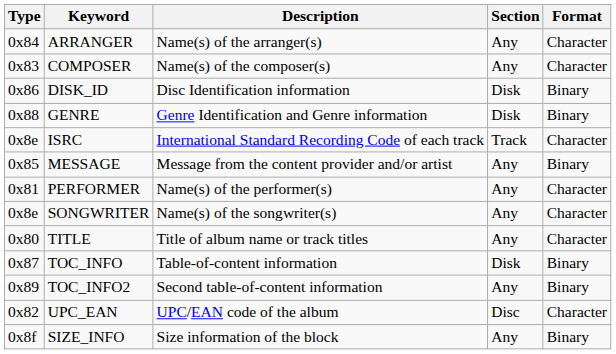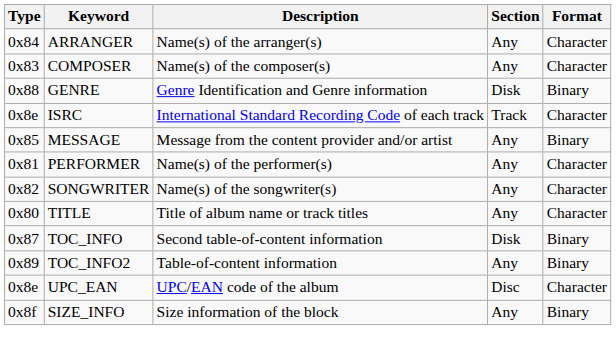 <table class="wikitable">
 <tr>
 <th>Type</th>
 <th>Keyword</th>
 <th>Description</th>
 <th>Section</th>
 <th>Format</th>
 </tr>
 <tr>
 <td>0x84</td>
 <td>ARRANGER</td>
 <td>Name(s) of the arranger(s)</td>
 <td>Any</td>
 <td>Character</td>
 </tr>
 <tr>
 <td>0x83</td>
 <td>COMPOSER</td>
 <td>Name(s) of the composer(s)</td>
 <td>Any</td>
 <td>Character</td>
-</tr>
-<tr>
-<td>0x86</td>
-<td>DISK_ID</td>
-<td>Disc Identification information</td>
-<td>Disk</td>
-<td>Binary</td>
 </tr>
 <tr>
 <td>0x88</td>
 <td>GENRE</td>
 <td><a href='#'>Genre</a> Identification and Genre information</td>
 <td>Disk</td>
 <td>Binary</td>
 </tr>
 <tr>
 <td>0x8e</td>
 <td>ISRC</td>
 <td><a href='#'>International Standard Recording Code</a> of each track</td>
 <td>Track</td>
 <td>Character</td>
 </tr>
 <tr>
 <td>0x85</td>
 <td>MESSAGE</td>
 <td>Message from the content provider and/or artist</td>
 <td>Any</td>
 <td>Binary</td>
 </tr>
 <tr>
 <td>0x81</td>
 <td>PERFORMER</td>
 <td>Name(s) of the performer(s)</td>
 <td>Any</td>
 <td>Character</td>
 </tr>
 <tr>
-<td>0x8e</td>
+<td>0x82</td>
 <td>SONGWRITER</td>
 <td>Name(s) of the songwriter(s)</td>
 <td>Any</td>
 <td>Character</td>
 </tr>
 <tr>
 <td>0x80</td>
 <td>TITLE</td>
 <td>Title of album name or track titles</td>
 <td>Any</td>
 <td>Character</td>
 </tr>
 <tr>
 <td>0x87</td>
 <td>TOC_INFO</td>
-<td>Table-of-content information</td>
+<td>Second table-of-content information</td>
 <td>Disk</td>
 <td>Binary</td>
 </tr>
 <tr>
 <td>0x89</td>
 <td>TOC_INFO2</td>
-<td>Second table-of-content information</td>
+<td>Table-of-content information</td>
 <td>Any</td>
 <td>Binary</td>
 </tr>
 <tr>
-<td>0x82</td>
+<td>0x8e</td>
 <td>UPC_EAN</td>
 <td><a href='#'>UPC</a>/<a href='#'>EAN</a> code of the album</td>
 <td>Disc</td>
 <td>Character</td>
 </tr>
 <tr>
 <td>0x8f</td>
 <td>SIZE_INFO</td>
 <td>Size information of the block</td>
 <td>Any</td>
 <td>Binary</td>
 </tr>
 </table>
